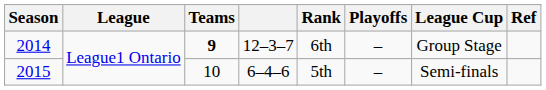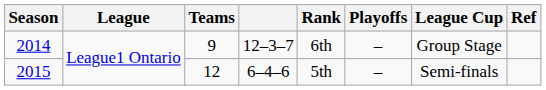 <table class="wikitable" style="text-align: center;">
 <tr>
 <th>Season</th>
 <th>League</th>
 <th>Teams</th>
 <th></th>
 <th>Rank</th>
 <th>Playoffs</th>
 <th>League Cup</th>
 <th>Ref</th>
 </tr>
 <tr>
 <td><a href='#'>2014</a></td>
 <td rowspan="4"><a href='#'>League1 Ontario</a></td>
-<td><strong>9</strong></td>
+<td>9</td>
 <td>12–3–7</td>
 <td>6th</td>
 <td>–</td>
 <td>Group Stage</td>
 <td></td>
 </tr>
 <tr>
 <td><a href='#'>2015</a></td>
-<td>10</td>
+<td>12</td>
 <td>6–4–6</td>
 <td>5th</td>
 <td>–</td>
 <td>Semi-finals</td>
 <td></td>
 </tr>
 </table>
